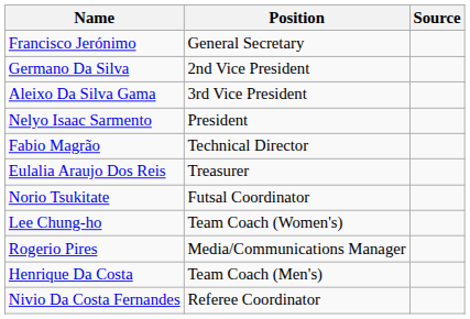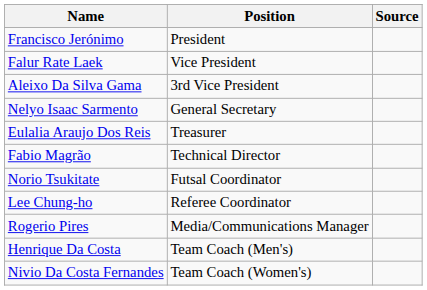 <table class="wikitable">
 <tr>
 <th>Name</th>
 <th>Position</th>
 <th>Source</th>
 </tr>
 <tr>
 <td> <a href='#'>Francisco Jerónimo</a></td>
-<td>General Secretary</td>
+<td>President</td>
 <td></td>
 </tr>
 <tr>
-<td><a href='#'>Germano Da Silva</a></td>
-<td>2nd Vice President</td>
+<td> <a href='#'>Falur Rate Laek</a></td>
+<td>Vice President</td>
 <td></td>
 </tr>
 <tr>
 <td><a href='#'>Aleixo Da Silva Gama</a></td>
 <td>3rd Vice President</td>
 <td></td>
 </tr>
 <tr>
 <td> <a href='#'>Nelyo Isaac Sarmento</a></td>
-<td>President</td>
+<td>General Secretary</td>
+<td></td>
+</tr>
+<tr>
+<td><a href='#'>Eulalia Araujo Dos Reis</a></td>
+<td>Treasurer</td>
 <td></td>
 </tr>
 <tr>
 <td> <a href='#'>Fabio Magrão</a></td>
 <td>Technical Director</td>
-<td></td>
-</tr>
-<tr>
-<td><a href='#'>Eulalia Araujo Dos Reis</a></td>
-<td>Treasurer</td>
 <td></td>
 </tr>
 <tr>
 <td> <a href='#'>Norio Tsukitate</a></td>
 <td>Futsal Coordinator</td>
 <td></td>
 </tr>
 <tr>
 <td> <a href='#'>Lee Chung-ho</a></td>
-<td>Team Coach (Women's)</td>
+<td>Referee Coordinator</td>
 <td></td>
 </tr>
 <tr>
 <td> <a href='#'>Rogerio Pires</a></td>
 <td>Media/Communications Manager</td>
 <td></td>
 </tr>
 <tr>
 <td><a href='#'>Henrique Da Costa</a></td>
 <td>Team Coach (Men's)</td>
 <td></td>
 </tr>
 <tr>
 <td> <a href='#'>Nivio Da Costa Fernandes</a></td>
-<td>Referee Coordinator</td>
+<td>Team Coach (Women's)</td>
 <td></td>
 </tr>
 </table>
